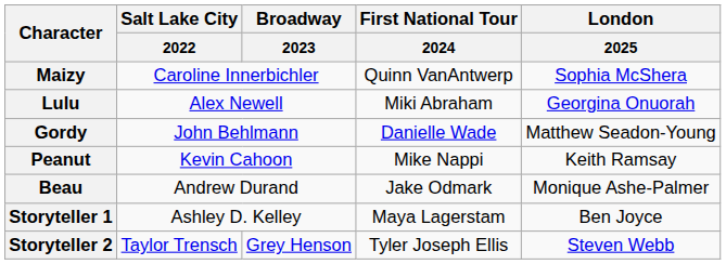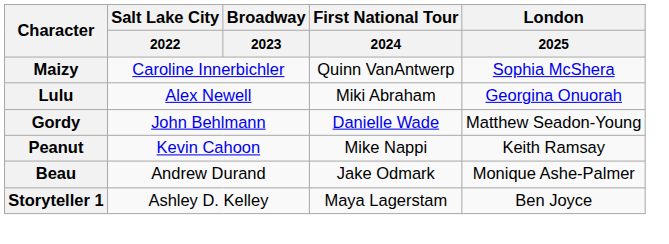 <table class="wikitable">
 <tr>
 <th rowspan="2">Character</th>
 <th>Salt Lake City</th>
 <th>Broadway</th>
 <th>First National Tour</th>
 <th>London</th>
 </tr>
 <tr>
 <th><small>2022</small></th>
 <th><small>2023</small></th>
 <th><small>2024</small></th>
 <th><small>2025</small></th>
 </tr>
 <tr>
 <th>Maizy</th>
 <td colspan="2" align="center"><a href='#'>Caroline Innerbichler</a></td>
 <td align="center">Quinn VanAntwerp</td>
 <td align="center"><a href='#'>Sophia McShera</a></td>
 </tr>
 <tr>
 <th>Lulu</th>
 <td colspan="2" align="center"><a href='#'>Alex Newell</a></td>
 <td align="center">Miki Abraham</td>
 <td align="center"><a href='#'>Georgina Onuorah</a></td>
 </tr>
 <tr>
 <th>Gordy</th>
 <td colspan="2" align="center"><a href='#'>John Behlmann</a></td>
 <td align="center"><a href='#'>Danielle Wade</a></td>
 <td align="center">Matthew Seadon-Young</td>
 </tr>
 <tr>
 <th>Peanut</th>
 <td colspan="2" align="center"><a href='#'>Kevin Cahoon</a></td>
 <td align="center">Mike Nappi</td>
 <td align="center">Keith Ramsay</td>
 </tr>
 <tr>
 <th>Beau</th>
 <td colspan="2" align="center">Andrew Durand</td>
 <td align="center">Jake Odmark</td>
 <td align="center">Monique Ashe-Palmer</td>
 </tr>
 <tr>
 <th>Storyteller 1</th>
 <td colspan="2" align="center">Ashley D. Kelley</td>
 <td align="center">Maya Lagerstam</td>
 <td align="center">Ben Joyce</td>
 </tr>
-<tr>
-<th>Storyteller 2</th>
-<td align="center"><a href='#'>Taylor Trensch</a></td>
-<td align="center"><a href='#'>Grey Henson</a></td>
-<td align="center">Tyler Joseph Ellis</td>
-<td align="center"><a href='#'>Steven Webb</a></td>
-</tr>
 </table>
